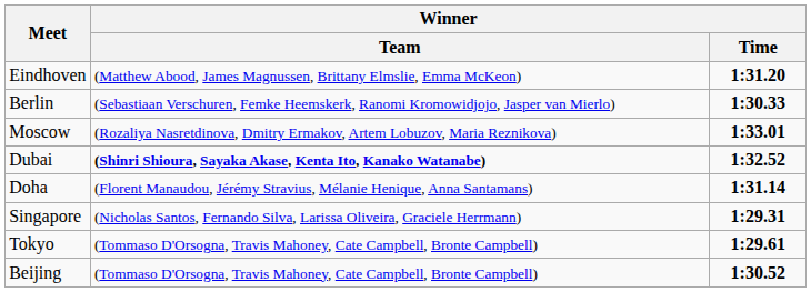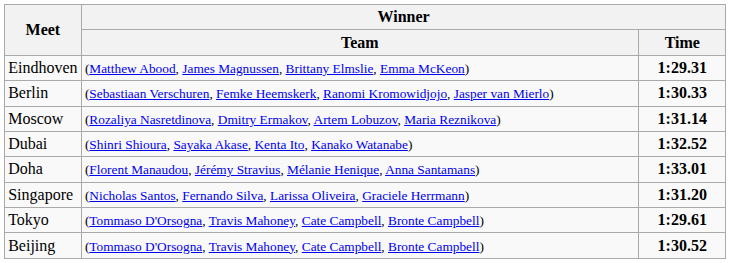 <table class="wikitable">
 <tr>
 <th rowspan="2">Meet</th>
 <th colspan="6">Winner</th>
 </tr>
 <tr>
 <th width=550>Team</th>
 <th width=80>Time</th>
 </tr>
 <tr>
 <td>Eindhoven</td>
 <td> <small>(<a href='#'>Matthew Abood</a>, <a href='#'>James Magnussen</a>, <a href='#'>Brittany Elmslie</a>, <a href='#'>Emma McKeon</a>)</small></td>
-<td align=center><strong>1:31.20</strong></td>
+<td align=center><strong>1:29.31</strong></td>
 </tr>
 <tr>
 <td>Berlin</td>
 <td> <small>(<a href='#'>Sebastiaan Verschuren</a>, <a href='#'>Femke Heemskerk</a>, <a href='#'>Ranomi Kromowidjojo</a>, <a href='#'>Jasper van Mierlo</a>)</small></td>
 <td align=center><strong>1:30.33</strong></td>
 </tr>
 <tr>
 <td>Moscow</td>
 <td> <small>(<a href='#'>Rozaliya Nasretdinova</a>, <a href='#'>Dmitry Ermakov</a>, <a href='#'>Artem Lobuzov</a>, <a href='#'>Maria Reznikova</a>)</small></td>
-<td align=center><strong>1:33.01</strong></td>
+<td align=center><strong>1:31.14</strong></td>
 </tr>
 <tr>
 <td>Dubai</td>
-<td><strong> <small>(<a href='#'>Shinri Shioura</a>, <a href='#'>Sayaka Akase</a>, <a href='#'>Kenta Ito</a>, <a href='#'>Kanako Watanabe</a>)</small></strong></td>
+<td> <small>(<a href='#'>Shinri Shioura</a>, <a href='#'>Sayaka Akase</a>, <a href='#'>Kenta Ito</a>, <a href='#'>Kanako Watanabe</a>)</small></td>
 <td align=center><strong>1:32.52</strong></td>
 </tr>
 <tr>
 <td>Doha</td>
 <td> <small>(<a href='#'>Florent Manaudou</a>, <a href='#'>Jérémy Stravius</a>, <a href='#'>Mélanie Henique</a>, <a href='#'>Anna Santamans</a>)</small></td>
-<td align=center><strong>1:31.14</strong></td>
+<td align=center><strong>1:33.01</strong></td>
 </tr>
 <tr>
 <td>Singapore</td>
 <td> <small>(<a href='#'>Nicholas Santos</a>, <a href='#'>Fernando Silva</a>, <a href='#'>Larissa Oliveira</a>, <a href='#'>Graciele Herrmann</a>)</small></td>
-<td align=center><strong>1:29.31</strong></td>
+<td align=center><strong>1:31.20</strong></td>
 </tr>
 <tr>
 <td>Tokyo</td>
 <td> <small>(<a href='#'>Tommaso D'Orsogna</a>, <a href='#'>Travis Mahoney</a>, <a href='#'>Cate Campbell</a>, <a href='#'>Bronte Campbell</a>)</small></td>
 <td align=center><strong>1:29.61</strong></td>
 </tr>
 <tr>
 <td>Beijing</td>
 <td> <small>(<a href='#'>Tommaso D'Orsogna</a>, <a href='#'>Travis Mahoney</a>, <a href='#'>Cate Campbell</a>, <a href='#'>Bronte Campbell</a>)</small></td>
 <td align=center><strong>1:30.52</strong></td>
 </tr>
 </table>
